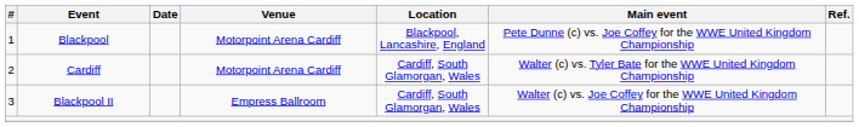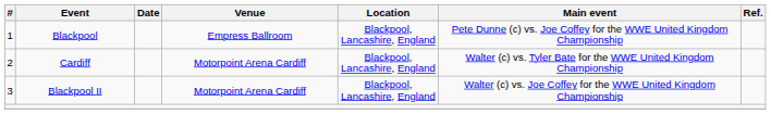 <table class="sortable wikitable succession-box" style="font-size:85%; text-align:center;">
 <tr>
 <th scope="col" width="1" class="unsortable">#</th>
 <th scope="col" width="150">Event</th>
 <th scope="col" width="10">Date</th>
 <th scope="col" width="224">Venue</th>
 <th scope="col" width="126">Location</th>
 <th scope="col" width="390">Main event</th>
 <th scope="col" width="1" class="unsortable">Ref.</th>
 </tr>
 <tr>
 <td>1</td>
 <td><a href='#'>Blackpool</a></td>
 <td></td>
-<td><a href='#'>Motorpoint Arena Cardiff</a></td>
+<td><a href='#'>Empress Ballroom</a></td>
 <td><a href='#'>Blackpool</a>, <a href='#'>Lancashire</a>, <a href='#'>England</a></td>
 <td><a href='#'>Pete Dunne</a> (c) vs. <a href='#'>Joe Coffey</a> for the <a href='#'>WWE United Kingdom Championship</a></td>
 <td></td>
 </tr>
 <tr>
 <td>2</td>
 <td><a href='#'>Cardiff</a></td>
 <td></td>
 <td><a href='#'>Motorpoint Arena Cardiff</a></td>
-<td><a href='#'>Cardiff</a>, <a href='#'>South Glamorgan</a>, <a href='#'>Wales</a></td>
+<td><a href='#'>Blackpool</a>, <a href='#'>Lancashire</a>, <a href='#'>England</a></td>
 <td><a href='#'>Walter</a> (c) vs. <a href='#'>Tyler Bate</a> for the <a href='#'>WWE United Kingdom Championship</a></td>
 <td></td>
 </tr>
 <tr>
 <td>3</td>
 <td><a href='#'>Blackpool II</a></td>
 <td></td>
-<td><a href='#'>Empress Ballroom</a></td>
-<td><a href='#'>Cardiff</a>, <a href='#'>South Glamorgan</a>, <a href='#'>Wales</a></td>
+<td><a href='#'>Motorpoint Arena Cardiff</a></td>
+<td><a href='#'>Blackpool</a>, <a href='#'>Lancashire</a>, <a href='#'>England</a></td>
 <td><a href='#'>Walter</a> (c) vs. <a href='#'>Joe Coffey</a> for the <a href='#'>WWE United Kingdom Championship</a></td>
 <td></td>
 </tr>
 <tr>
 <td colspan="10"></td>
 </tr>
 <tr>
 </tr>
 </table>
